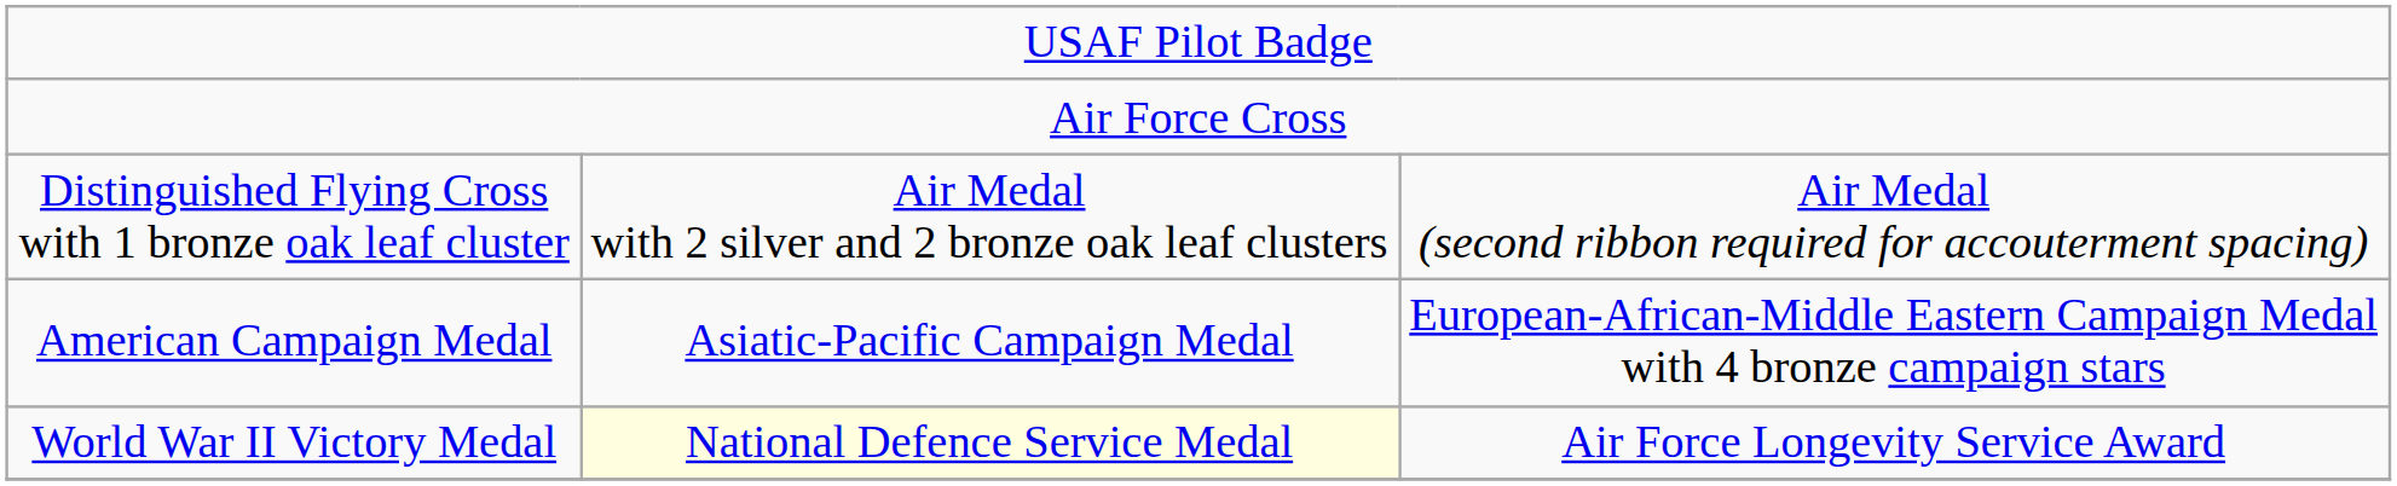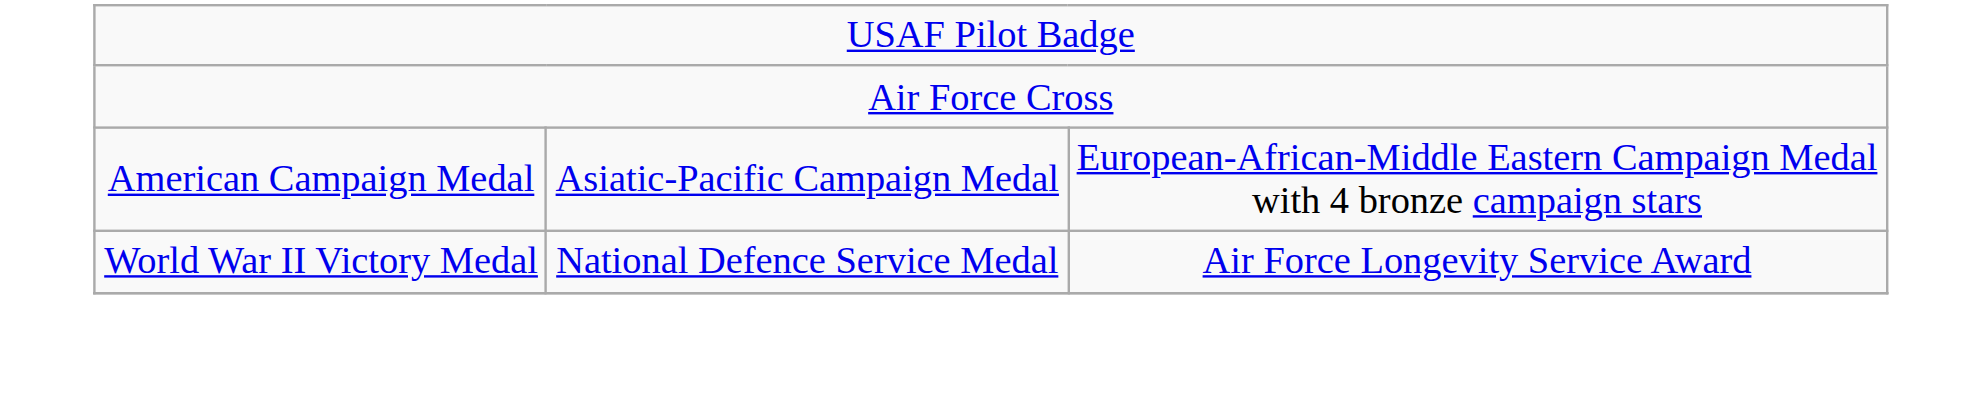 <table class="wikitable" style="margin:1em auto; text-align:center;">
 <tr>
 <td colspan="3"><a href='#'>USAF Pilot Badge</a></td>
 </tr>
 <tr>
 <td colspan="3"><a href='#'>Air Force Cross</a></td>
 </tr>
 <tr>
-<td><a href='#'>Distinguished Flying Cross</a><br>with 1 bronze <a href='#'>oak leaf cluster</a></td>
-<td><a href='#'>Air Medal</a><br>with 2 silver and 2 bronze oak leaf clusters</td>
-<td><a href='#'>Air Medal</a><br><em>(second ribbon required for accouterment spacing)</em></td>
-</tr>
-<tr>
 <td><a href='#'>American Campaign Medal</a></td>
 <td><a href='#'>Asiatic-Pacific Campaign Medal</a></td>
 <td><a href='#'>European-African-Middle Eastern Campaign Medal</a><br>with 4 bronze  <a href='#'>campaign stars</a></td>
 </tr>
 <tr>
 <td><a href='#'>World War II Victory Medal</a></td>
-<td style="background: lightyellow;"><a href='#'>National Defence Service Medal</a></td>
+<td><a href='#'>National Defence Service Medal</a></td>
 <td><a href='#'>Air Force Longevity Service Award</a></td>
 </tr>
 <tr>
 </tr>
 </table>
